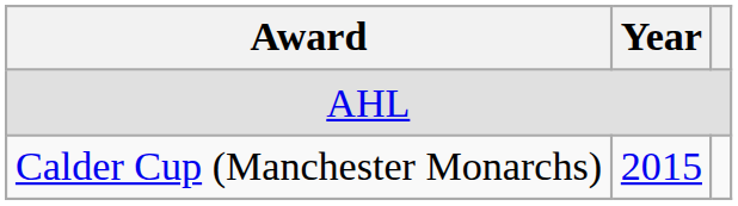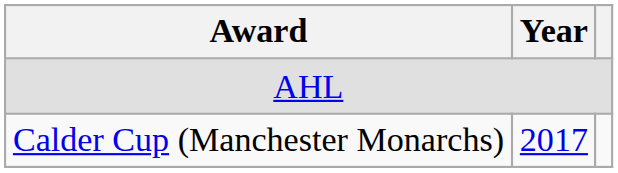 <table class="wikitable">
 <tr>
 <th>Award</th>
 <th>Year</th>
 <th></th>
 </tr>
 <tr ALIGN="center" bgcolor="#e0e0e0">
 <td colspan="3"><a href='#'>AHL</a></td>
 </tr>
 <tr>
 <td><a href='#'>Calder Cup</a> (Manchester Monarchs)</td>
-<td><a href='#'>2015</a></td>
+<td><a href='#'>2017</a></td>
 <td></td>
 </tr>
 </table>
